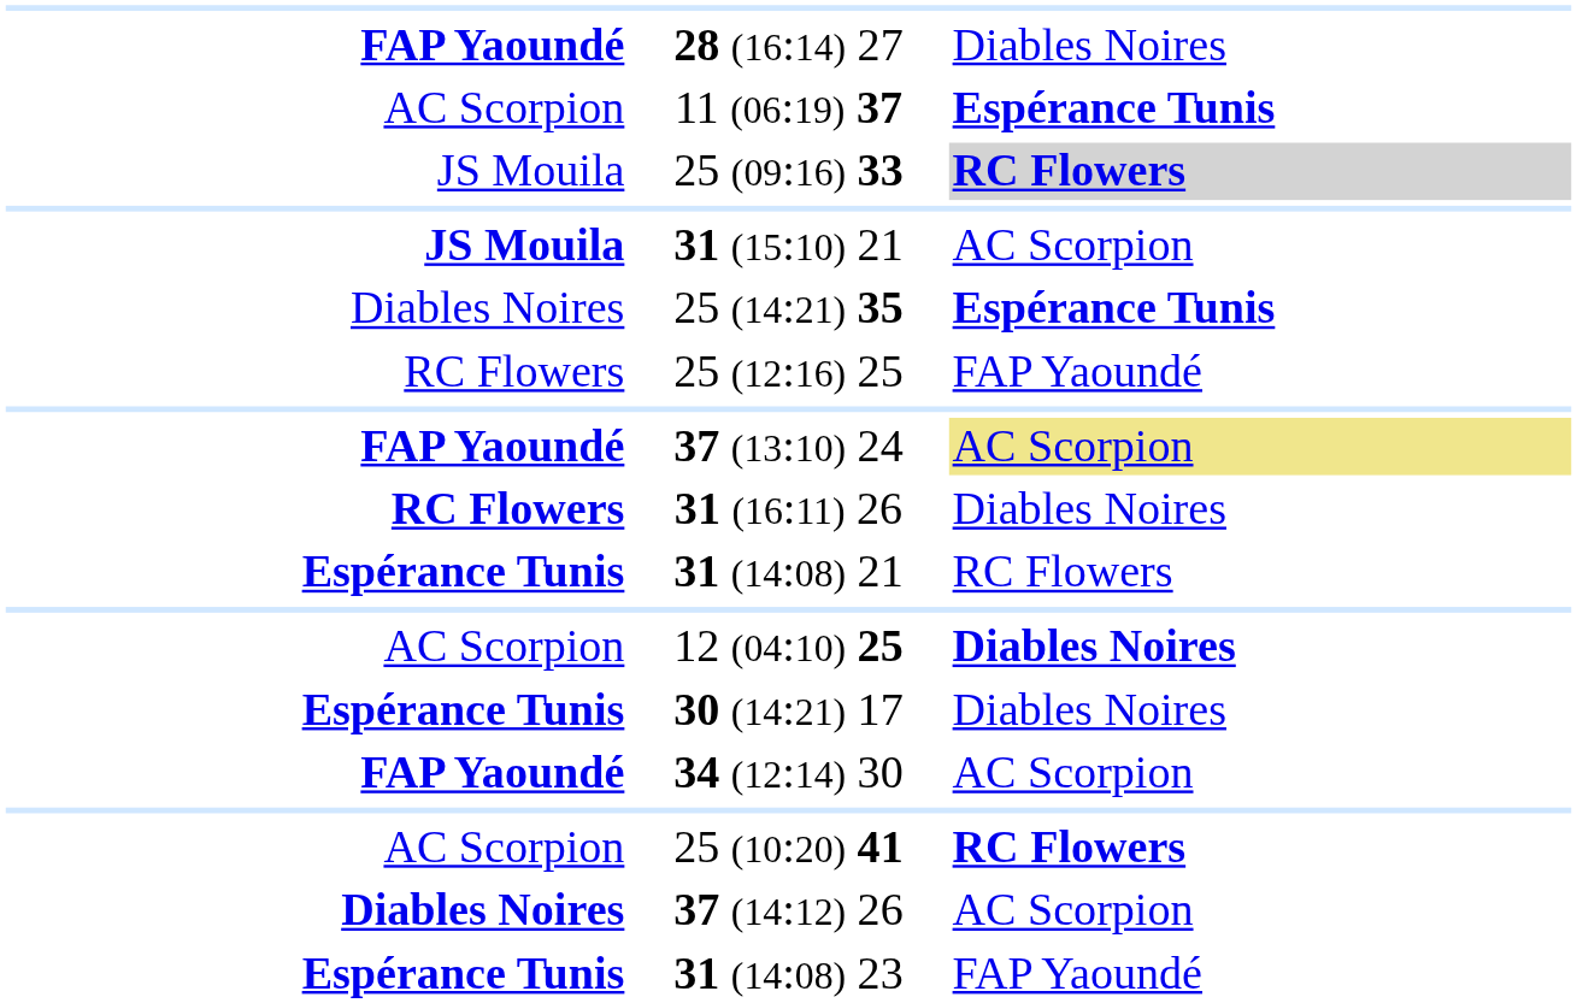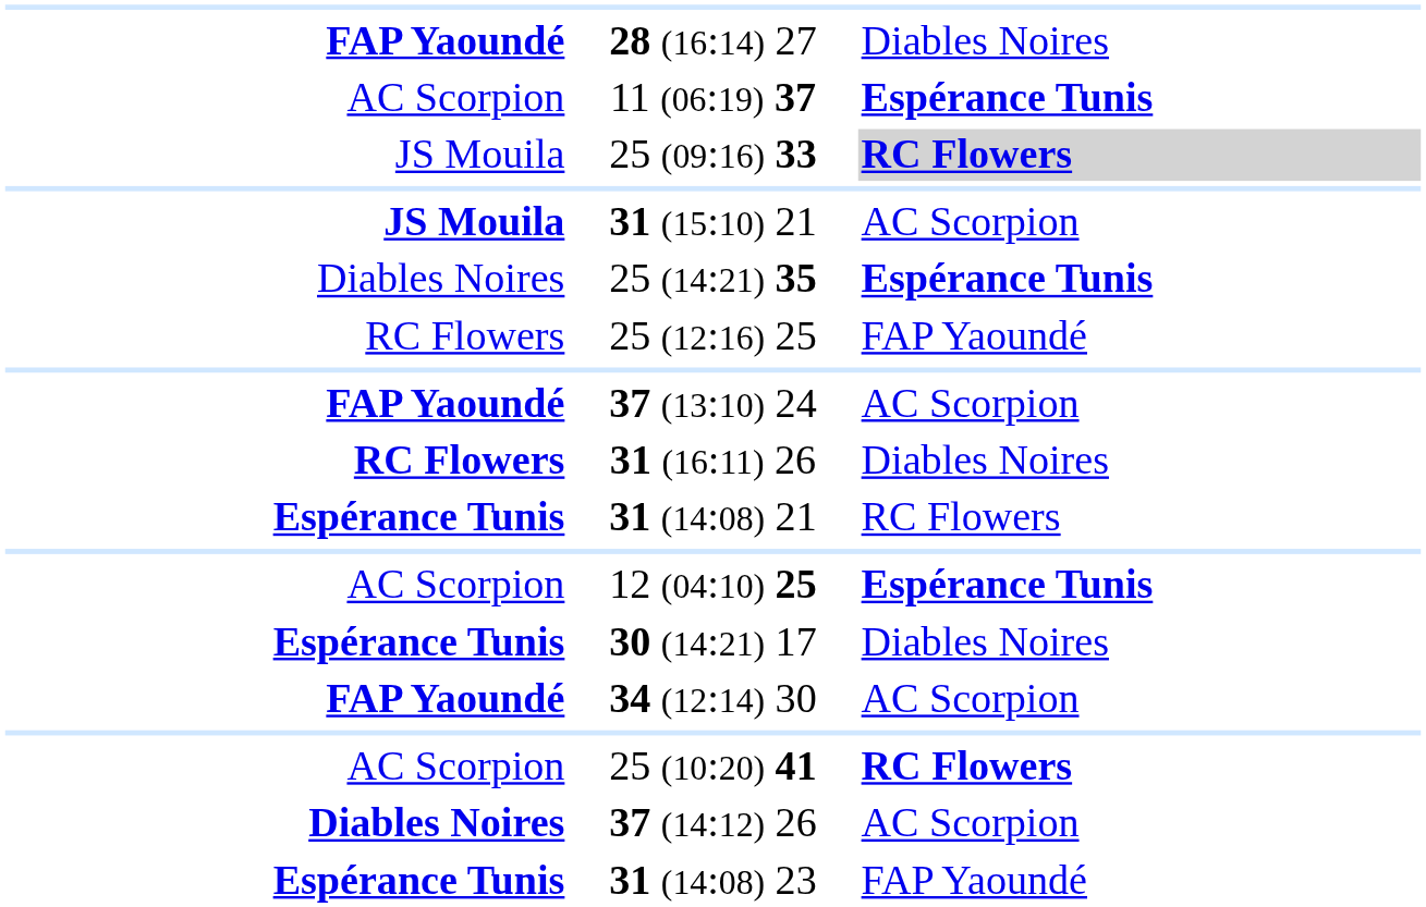 <table style="text-align:center" width=550>
 <tr>
 <th width=30%></th>
 <th width=15%></th>
 <th width=30%></th>
 </tr>
 <tr align="left" bgcolor=#D0E7FF>
 <td colspan=4></td>
 </tr>
 <tr>
 <td align="right"><strong><a href='#'>FAP Yaoundé</a></strong> </td>
 <td><strong>28</strong> <small>(16</small>:<small>14)</small> 27</td>
 <td align=left> <a href='#'>Diables Noires</a></td>
 </tr>
 <tr>
 <td align="right"><a href='#'>AC Scorpion</a> </td>
 <td>11 <small>(06</small>:<small>19)</small> <strong>37</strong></td>
 <td align=left> <strong><a href='#'>Espérance Tunis</a></strong></td>
 </tr>
 <tr>
 <td align="right"><a href='#'>JS Mouila</a> </td>
 <td>25 <small>(09</small>:<small>16)</small> <strong>33</strong></td>
 <td align=left style="background: lightgrey;"> <strong><a href='#'>RC Flowers</a></strong></td>
 </tr>
 <tr align="left" bgcolor=#D0E7FF>
 <td colspan=4></td>
 </tr>
 <tr>
 <td align="right"><strong><a href='#'>JS Mouila</a></strong> </td>
 <td><strong>31</strong> <small>(15</small>:<small>10)</small> 21</td>
 <td align=left> <a href='#'>AC Scorpion</a></td>
 </tr>
 <tr>
 <td align="right"><a href='#'>Diables Noires</a> </td>
 <td>25 <small>(14</small>:<small>21)</small> <strong>35</strong></td>
 <td align=left> <strong><a href='#'>Espérance Tunis</a></strong></td>
 </tr>
 <tr>
 <td align="right"><a href='#'>RC Flowers</a> </td>
 <td>25 <small>(12</small>:<small>16)</small> 25</td>
 <td align=left> <a href='#'>FAP Yaoundé</a></td>
 </tr>
 <tr align="left" bgcolor=#D0E7FF>
 <td colspan=4></td>
 </tr>
 <tr>
 <td align="right"><strong><a href='#'>FAP Yaoundé</a></strong> </td>
 <td><strong>37</strong> <small>(13</small>:<small>10)</small> 24</td>
-<td align=left style="background: khaki;"> <a href='#'>AC Scorpion</a></td>
+<td align=left> <a href='#'>AC Scorpion</a></td>
 </tr>
 <tr>
 <td align="right"><strong><a href='#'>RC Flowers</a></strong> </td>
 <td><strong>31</strong> <small>(16</small>:<small>11)</small> 26</td>
 <td align=left> <a href='#'>Diables Noires</a></td>
 </tr>
 <tr>
 <td align="right"><strong><a href='#'>Espérance Tunis</a></strong> </td>
 <td><strong>31</strong> <small>(14</small>:<small>08)</small> 21</td>
 <td align=left> <a href='#'>RC Flowers</a></td>
 </tr>
 <tr align="left" bgcolor=#D0E7FF>
 <td colspan=4></td>
 </tr>
 <tr>
 <td align="right"><a href='#'>AC Scorpion</a> </td>
 <td>12 <small>(04</small>:<small>10)</small> <strong>25</strong></td>
-<td align=left> <strong><a href='#'>Diables Noires</a></strong></td>
+<td align=left> <strong><a href='#'>Espérance Tunis</a></strong></td>
 </tr>
 <tr>
 <td align="right"><strong><a href='#'>Espérance Tunis</a></strong> </td>
 <td><strong>30</strong> <small>(14</small>:<small>21)</small> 17</td>
 <td align=left> <a href='#'>Diables Noires</a></td>
 </tr>
 <tr>
 <td align="right"><strong><a href='#'>FAP Yaoundé</a></strong> </td>
 <td><strong>34</strong> <small>(12</small>:<small>14)</small> 30</td>
 <td align=left> <a href='#'>AC Scorpion</a></td>
 </tr>
 <tr align="left" bgcolor=#D0E7FF>
 <td colspan=4></td>
 </tr>
 <tr>
 <td align="right"><a href='#'>AC Scorpion</a> </td>
 <td>25 <small>(10</small>:<small>20)</small> <strong>41</strong></td>
 <td align=left> <strong><a href='#'>RC Flowers</a></strong></td>
 </tr>
 <tr>
 <td align="right"><strong><a href='#'>Diables Noires</a></strong> </td>
 <td><strong>37</strong> <small>(14</small>:<small>12)</small> 26</td>
 <td align=left> <a href='#'>AC Scorpion</a></td>
 </tr>
 <tr>
 <td align="right"><strong><a href='#'>Espérance Tunis</a></strong> </td>
 <td><strong>31</strong> <small>(14</small>:<small>08)</small> 23</td>
 <td align=left> <a href='#'>FAP Yaoundé</a></td>
 </tr>
 </table>
